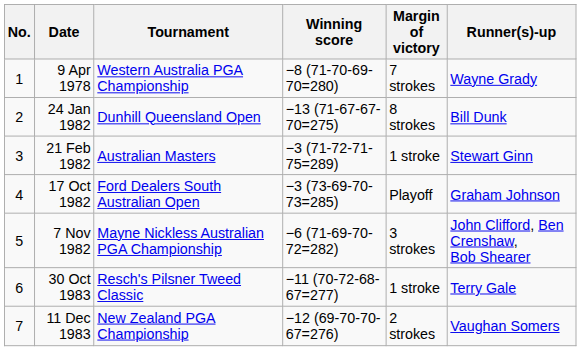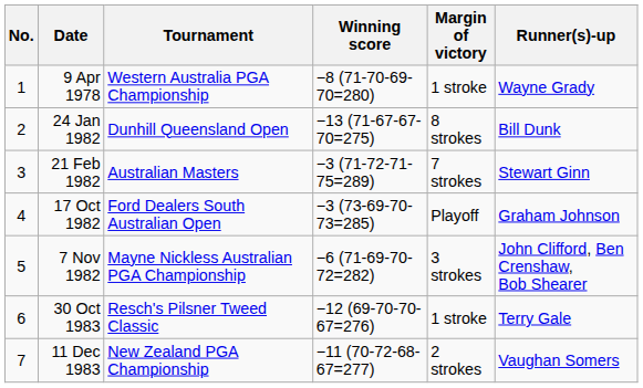 <table class="wikitable" style="font-size:95%;">
 <tr>
 <th>No.</th>
 <th>Date</th>
 <th>Tournament</th>
 <th>Winning score</th>
 <th>Margin of<br>victory</th>
 <th>Runner(s)-up</th>
 </tr>
 <tr>
 <td align=center>1</td>
 <td align="right">9 Apr 1978</td>
 <td><a href='#'>Western Australia PGA Championship</a></td>
 <td>−8 (71-70-69-70=280)</td>
-<td>7 strokes</td>
+<td>1 stroke</td>
 <td> <a href='#'>Wayne Grady</a></td>
 </tr>
 <tr>
 <td align=center>2</td>
 <td align="right">24 Jan 1982</td>
 <td><a href='#'>Dunhill Queensland Open</a></td>
 <td>−13 (71-67-67-70=275)</td>
 <td>8 strokes</td>
 <td> <a href='#'>Bill Dunk</a></td>
 </tr>
 <tr>
 <td align=center>3</td>
 <td align="right">21 Feb 1982</td>
 <td><a href='#'>Australian Masters</a></td>
 <td>−3 (71-72-71-75=289)</td>
-<td>1 stroke</td>
+<td>7 strokes</td>
 <td> <a href='#'>Stewart Ginn</a></td>
 </tr>
 <tr>
 <td align=center>4</td>
 <td align="right">17 Oct 1982</td>
 <td><a href='#'>Ford Dealers South Australian Open</a></td>
 <td>−3 (73-69-70-73=285)</td>
 <td>Playoff</td>
 <td> <a href='#'>Graham Johnson</a></td>
 </tr>
 <tr>
 <td align=center>5</td>
 <td align="right">7 Nov 1982</td>
 <td><a href='#'>Mayne Nickless Australian PGA Championship</a></td>
 <td>−6 (71-69-70-72=282)</td>
 <td>3 strokes</td>
 <td> <a href='#'>John Clifford</a>,  <a href='#'>Ben Crenshaw</a>,<br> <a href='#'>Bob Shearer</a></td>
 </tr>
 <tr>
 <td align=center>6</td>
 <td align="right">30 Oct 1983</td>
 <td><a href='#'>Resch's Pilsner Tweed Classic</a></td>
-<td>−11 (70-72-68-67=277)</td>
+<td>−12 (69-70-70-67=276)</td>
 <td>1 stroke</td>
 <td> <a href='#'>Terry Gale</a></td>
 </tr>
 <tr>
 <td align=center>7</td>
 <td align="right">11 Dec 1983</td>
 <td><a href='#'>New Zealand PGA Championship</a></td>
-<td>−12 (69-70-70-67=276)</td>
+<td>−11 (70-72-68-67=277)</td>
 <td>2 strokes</td>
 <td> <a href='#'>Vaughan Somers</a></td>
 </tr>
 </table>
